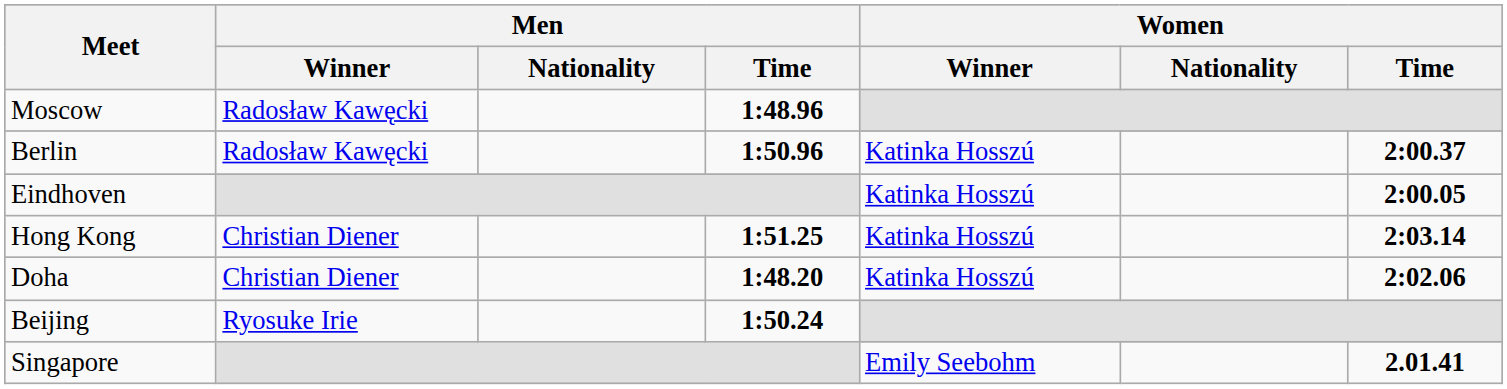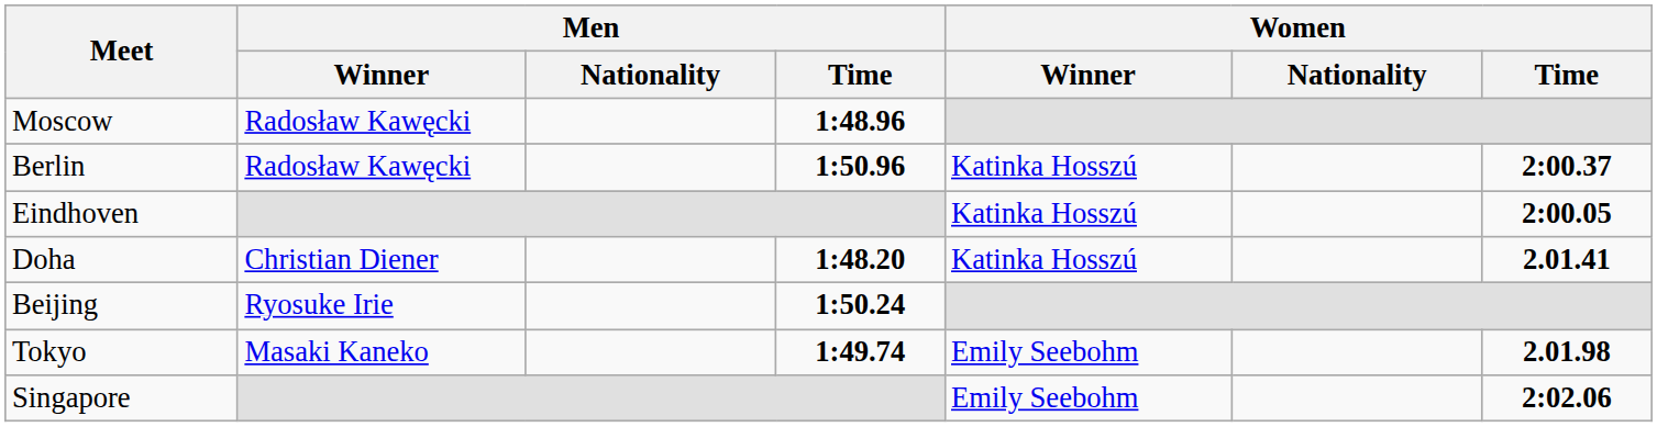 <table class="wikitable">
 <tr>
 <th width=120 rowspan="2">Meet</th>
 <th colspan="3">Men</th>
 <th colspan="3">Women</th>
 </tr>
 <tr>
 <th width=150>Winner</th>
 <th width=130>Nationality</th>
 <th width=85>Time</th>
 <th width=150>Winner</th>
 <th width=130>Nationality</th>
 <th width=85>Time</th>
 </tr>
 <tr>
 <td>Moscow</td>
 <td><a href='#'>Radosław Kawęcki</a></td>
 <td></td>
 <td align=center><strong>1:48.96</strong></td>
 <td colspan=3 bgcolor=E0E0E0></td>
 </tr>
 <tr>
 <td>Berlin</td>
 <td><a href='#'>Radosław Kawęcki</a></td>
 <td></td>
 <td align=center><strong>1:50.96</strong></td>
 <td><a href='#'>Katinka Hosszú</a></td>
 <td></td>
 <td align=center><strong>2:00.37</strong></td>
 </tr>
 <tr>
 <td>Eindhoven</td>
 <td colspan=3 bgcolor=E0E0E0></td>
 <td><a href='#'>Katinka Hosszú</a></td>
 <td></td>
 <td align=center><strong>2:00.05</strong></td>
 </tr>
 <tr>
-<td>Hong Kong</td>
-<td><a href='#'>Christian Diener</a></td>
-<td></td>
-<td align=center><strong>1:51.25</strong></td>
-<td><a href='#'>Katinka Hosszú</a></td>
-<td></td>
-<td align=center><strong>2:03.14</strong></td>
-</tr>
-<tr>
 <td>Doha</td>
 <td><a href='#'>Christian Diener</a></td>
 <td></td>
 <td align=center><strong>1:48.20</strong></td>
 <td><a href='#'>Katinka Hosszú</a></td>
 <td></td>
-<td align=center><strong>2:02.06</strong></td>
+<td align=center><strong>2.01.41</strong></td>
 </tr>
 <tr>
 <td>Beijing</td>
 <td><a href='#'>Ryosuke Irie</a></td>
 <td></td>
 <td align=center><strong>1:50.24</strong></td>
 <td colspan=3 bgcolor=e0e0e0></td>
 </tr>
 <tr>
+<td>Tokyo</td>
+<td><a href='#'>Masaki Kaneko</a></td>
+<td></td>
+<td align=center><strong>1:49.74</strong></td>
+<td><a href='#'>Emily Seebohm</a></td>
+<td></td>
+<td align=center><strong>2.01.98</strong></td>
+</tr>
+<tr>
 <td>Singapore</td>
 <td colspan=3 bgcolor=e0e0e0></td>
 <td><a href='#'>Emily Seebohm</a></td>
 <td></td>
-<td align=center><strong>2.01.41</strong></td>
+<td align=center><strong>2:02.06</strong></td>
 </tr>
 </table>
